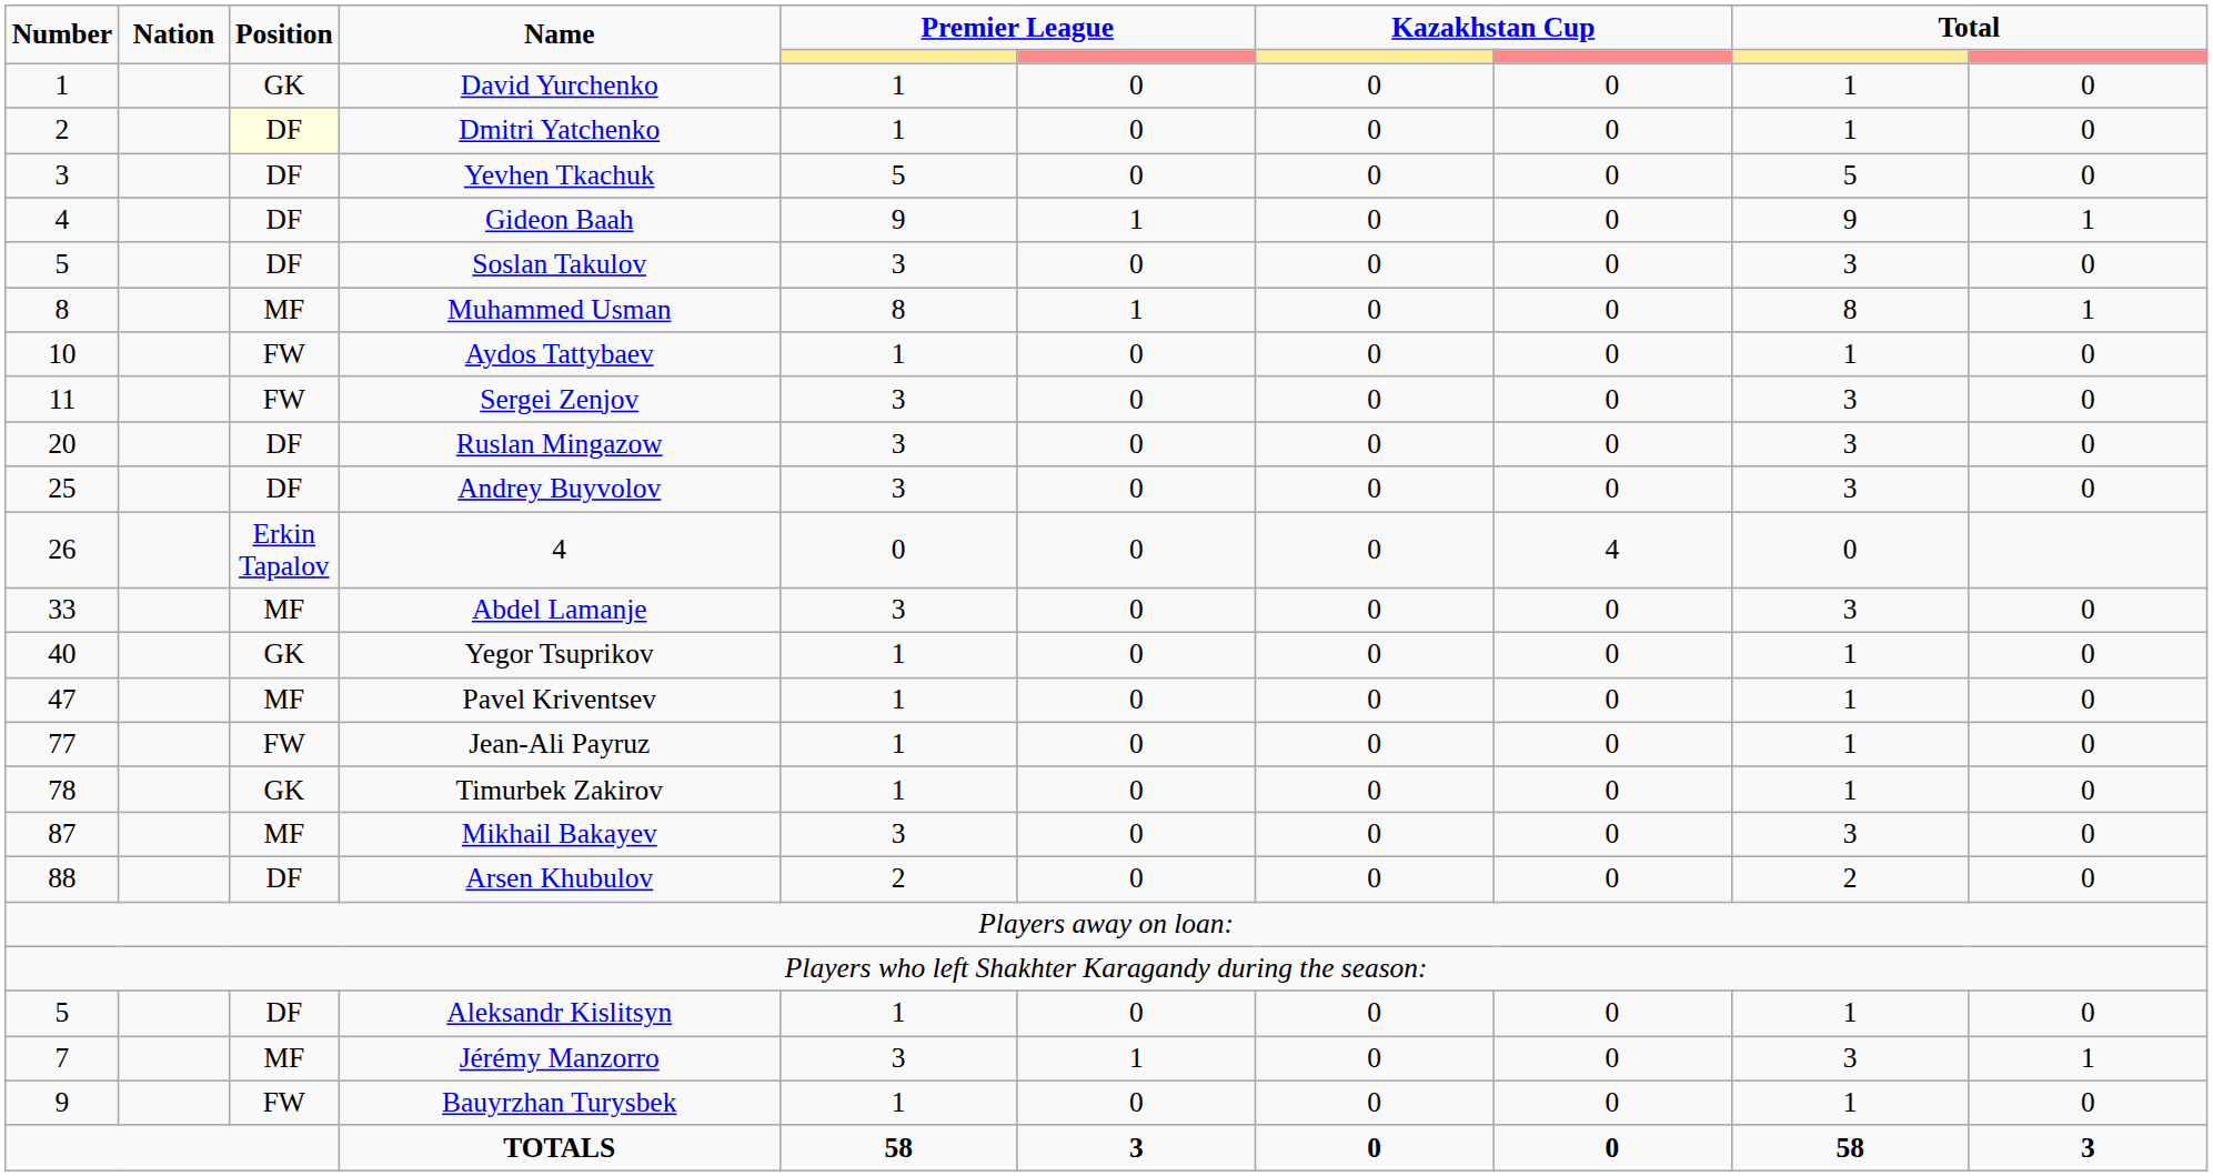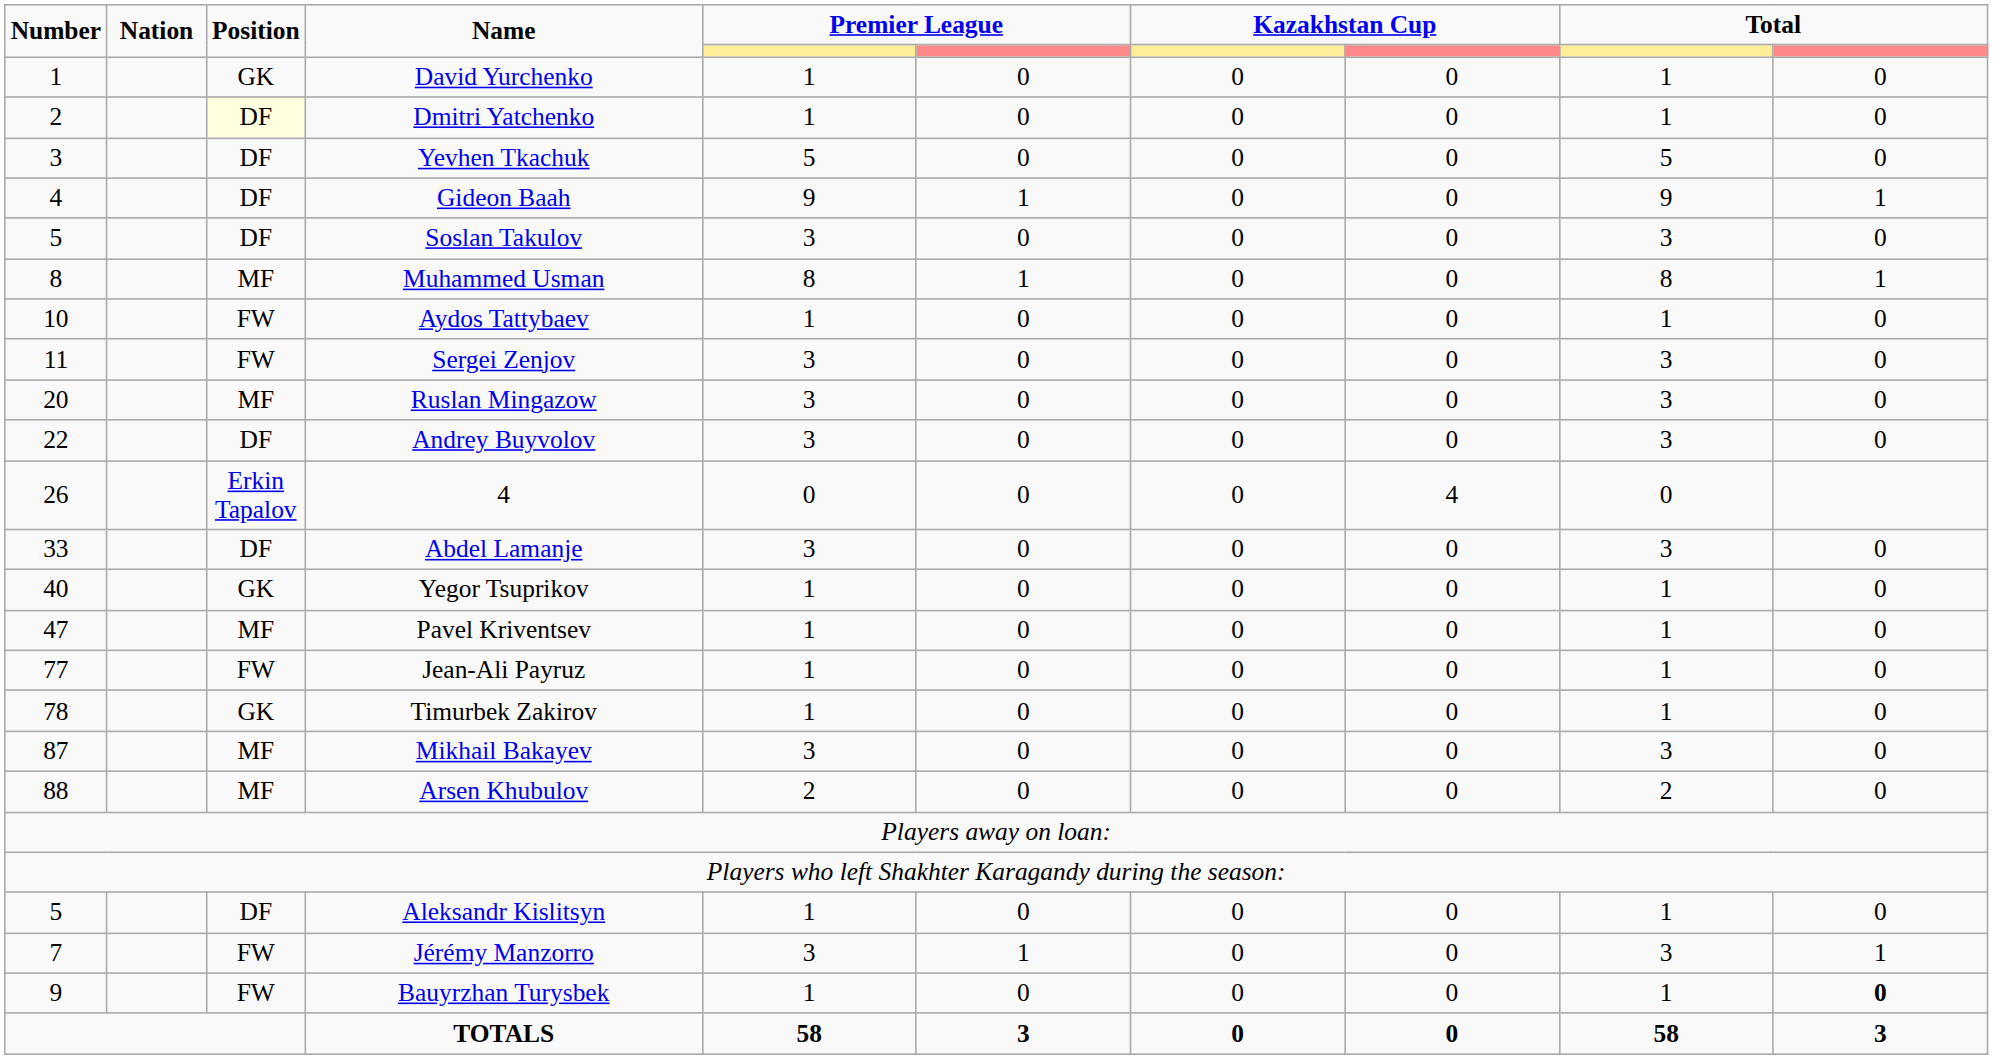 <table class="wikitable" style="text-align:center;">
 <tr>
 <td rowspan="2"  style="width:5%; text-align:center;"><strong>Number</strong></td>
 <td rowspan="2"  style="width:5%; text-align:center;"><strong>Nation</strong></td>
 <td rowspan="2"  style="width:5%; text-align:center;"><strong>Position</strong></td>
 <td rowspan="2"  style="width:20%; text-align:center;"><strong>Name</strong></td>
 <td colspan="2" style="text-align:center;"><strong><a href='#'>Premier League</a></strong></td>
 <td colspan="2" style="text-align:center;"><strong><a href='#'>Kazakhstan Cup</a></strong></td>
 <td colspan="2" style="text-align:center;"><strong>Total</strong></td>
 </tr>
 <tr>
 <th style="width:60px; background:#fe9;"></th>
 <th style="width:60px; background:#ff8888;"></th>
 <th style="width:60px; background:#fe9;"></th>
 <th style="width:60px; background:#ff8888;"></th>
 <th style="width:60px; background:#fe9;"></th>
 <th style="width:60px; background:#ff8888;"></th>
 </tr>
 <tr>
 <td>1</td>
 <td></td>
 <td>GK</td>
 <td><a href='#'>David Yurchenko</a></td>
 <td>1</td>
 <td>0</td>
 <td>0</td>
 <td>0</td>
 <td>1</td>
 <td>0</td>
 </tr>
 <tr>
 <td>2</td>
 <td></td>
 <td style="background: lightyellow;">DF</td>
 <td><a href='#'>Dmitri Yatchenko</a></td>
 <td>1</td>
 <td>0</td>
 <td>0</td>
 <td>0</td>
 <td>1</td>
 <td>0</td>
 </tr>
 <tr>
 <td>3</td>
 <td></td>
 <td>DF</td>
 <td><a href='#'>Yevhen Tkachuk</a></td>
 <td>5</td>
 <td>0</td>
 <td>0</td>
 <td>0</td>
 <td>5</td>
 <td>0</td>
 </tr>
 <tr>
 <td>4</td>
 <td></td>
 <td>DF</td>
 <td><a href='#'>Gideon Baah</a></td>
 <td>9</td>
 <td>1</td>
 <td>0</td>
 <td>0</td>
 <td>9</td>
 <td>1</td>
 </tr>
 <tr>
 <td>5</td>
 <td></td>
 <td>DF</td>
 <td><a href='#'>Soslan Takulov</a></td>
 <td>3</td>
 <td>0</td>
 <td>0</td>
 <td>0</td>
 <td>3</td>
 <td>0</td>
 </tr>
 <tr>
 <td>8</td>
 <td></td>
 <td>MF</td>
 <td><a href='#'>Muhammed Usman</a></td>
 <td>8</td>
 <td>1</td>
 <td>0</td>
 <td>0</td>
 <td>8</td>
 <td>1</td>
 </tr>
 <tr>
 <td>10</td>
 <td></td>
 <td>FW</td>
 <td><a href='#'>Aydos Tattybaev</a></td>
 <td>1</td>
 <td>0</td>
 <td>0</td>
 <td>0</td>
 <td>1</td>
 <td>0</td>
 </tr>
 <tr>
 <td>11</td>
 <td></td>
 <td>FW</td>
 <td><a href='#'>Sergei Zenjov</a></td>
 <td>3</td>
 <td>0</td>
 <td>0</td>
 <td>0</td>
 <td>3</td>
 <td>0</td>
 </tr>
 <tr>
 <td>20</td>
 <td></td>
-<td>DF</td>
+<td>MF</td>
 <td><a href='#'>Ruslan Mingazow</a></td>
 <td>3</td>
 <td>0</td>
 <td>0</td>
 <td>0</td>
 <td>3</td>
 <td>0</td>
 </tr>
 <tr>
-<td>25</td>
+<td>22</td>
 <td></td>
 <td>DF</td>
 <td><a href='#'>Andrey Buyvolov</a></td>
 <td>3</td>
 <td>0</td>
 <td>0</td>
 <td>0</td>
 <td>3</td>
 <td>0</td>
 </tr>
 <tr>
 <td>26</td>
 <td></td>
 <td MF><a href='#'>Erkin Tapalov</a></td>
 <td>4</td>
 <td>0</td>
 <td>0</td>
 <td>0</td>
 <td>4</td>
 <td>0</td>
 </tr>
 <tr>
 <td>33</td>
 <td></td>
-<td>MF</td>
+<td>DF</td>
 <td><a href='#'>Abdel Lamanje</a></td>
 <td>3</td>
 <td>0</td>
 <td>0</td>
 <td>0</td>
 <td>3</td>
 <td>0</td>
 </tr>
 <tr>
 <td>40</td>
 <td></td>
 <td>GK</td>
 <td>Yegor Tsuprikov</td>
 <td>1</td>
 <td>0</td>
 <td>0</td>
 <td>0</td>
 <td>1</td>
 <td>0</td>
 </tr>
 <tr>
 <td>47</td>
 <td></td>
 <td>MF</td>
 <td>Pavel Kriventsev</td>
 <td>1</td>
 <td>0</td>
 <td>0</td>
 <td>0</td>
 <td>1</td>
 <td>0</td>
 </tr>
 <tr>
 <td>77</td>
 <td></td>
 <td>FW</td>
 <td>Jean-Ali Payruz</td>
 <td>1</td>
 <td>0</td>
 <td>0</td>
 <td>0</td>
 <td>1</td>
 <td>0</td>
 </tr>
 <tr>
 <td>78</td>
 <td></td>
 <td>GK</td>
 <td>Timurbek Zakirov</td>
 <td>1</td>
 <td>0</td>
 <td>0</td>
 <td>0</td>
 <td>1</td>
 <td>0</td>
 </tr>
 <tr>
 <td>87</td>
 <td></td>
 <td>MF</td>
 <td><a href='#'>Mikhail Bakayev</a></td>
 <td>3</td>
 <td>0</td>
 <td>0</td>
 <td>0</td>
 <td>3</td>
 <td>0</td>
 </tr>
 <tr>
 <td>88</td>
 <td></td>
-<td>DF</td>
+<td>MF</td>
 <td><a href='#'>Arsen Khubulov</a></td>
 <td>2</td>
 <td>0</td>
 <td>0</td>
 <td>0</td>
 <td>2</td>
 <td>0</td>
 </tr>
 <tr>
 <td colspan="14"><em>Players away on loan:</em></td>
 </tr>
 <tr>
 <td colspan="14"><em>Players who left Shakhter Karagandy during the season:</em></td>
 </tr>
 <tr>
 <td>5</td>
 <td></td>
 <td>DF</td>
 <td><a href='#'>Aleksandr Kislitsyn</a></td>
 <td>1</td>
 <td>0</td>
 <td>0</td>
 <td>0</td>
 <td>1</td>
 <td>0</td>
 </tr>
 <tr>
 <td>7</td>
 <td></td>
-<td>MF</td>
+<td>FW</td>
 <td><a href='#'>Jérémy Manzorro</a></td>
 <td>3</td>
 <td>1</td>
 <td>0</td>
 <td>0</td>
 <td>3</td>
 <td>1</td>
 </tr>
 <tr>
 <td>9</td>
 <td></td>
 <td>FW</td>
 <td><a href='#'>Bauyrzhan Turysbek</a></td>
 <td>1</td>
 <td>0</td>
 <td>0</td>
 <td>0</td>
 <td>1</td>
-<td>0</td>
+<td><strong>0</strong></td>
 </tr>
 <tr>
 <td colspan="3"></td>
 <td><strong>TOTALS</strong></td>
 <td><strong>58</strong></td>
 <td><strong>3</strong></td>
 <td><strong>0</strong></td>
 <td><strong>0</strong></td>
 <td><strong>58</strong></td>
 <td><strong>3</strong></td>
 </tr>
 </table>
